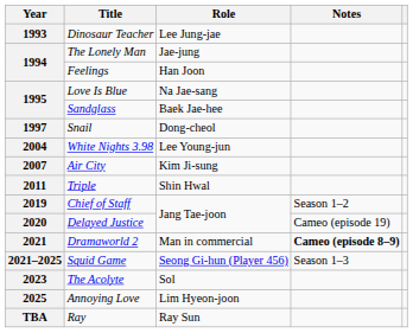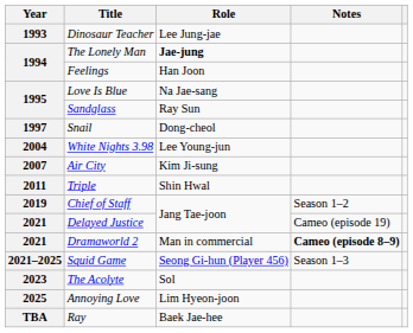 <table class="wikitable plainrowheaders sortable">
 <tr>
 <th scope="col">Year</th>
 <th scope="col">Title</th>
 <th scope="col">Role</th>
 <th scope="col">Notes</th>
 <th scope="col" class="unsortable"></th>
 </tr>
 <tr>
 <th scope="row">1993</th>
 <td><em>Dinosaur Teacher</em></td>
 <td>Lee Jung-jae</td>
 <td></td>
 <td style="text-align:center"></td>
 </tr>
 <tr>
 <th scope="row" rowspan="2">1994</th>
 <td><em>The Lonely Man</em></td>
-<td>Jae-jung</td>
+<td><strong>Jae-jung</strong></td>
 <td></td>
 <td style="text-align:center"></td>
 </tr>
 <tr>
 <td><em>Feelings</em></td>
 <td>Han Joon</td>
 <td></td>
 <td style="text-align:center"></td>
 </tr>
 <tr>
 <th scope="row" rowspan="2">1995</th>
 <td><em>Love Is Blue</em></td>
 <td>Na Jae-sang</td>
 <td></td>
 <td style="text-align:center"></td>
 </tr>
 <tr>
 <td><em><a href='#'>Sandglass</a></em></td>
-<td>Baek Jae-hee</td>
+<td>Ray Sun</td>
 <td></td>
 <td style="text-align:center"></td>
 </tr>
 <tr>
 <th scope="row">1997</th>
 <td><em>Snail</em></td>
 <td>Dong-cheol</td>
 <td></td>
 <td style="text-align:center"></td>
 </tr>
 <tr>
 <th scope="row">2004</th>
 <td><em><a href='#'>White Nights 3.98</a></em></td>
 <td>Lee Young-jun</td>
 <td></td>
 <td style="text-align:center"></td>
 </tr>
 <tr>
 <th scope="row">2007</th>
 <td><em><a href='#'>Air City</a></em></td>
 <td>Kim Ji-sung</td>
 <td></td>
 <td style="text-align:center"></td>
 </tr>
 <tr>
 <th scope="row">2011</th>
 <td><em><a href='#'>Triple</a></em></td>
 <td>Shin Hwal</td>
 <td></td>
 <td style="text-align:center"></td>
 </tr>
 <tr>
 <th scope="row">2019</th>
 <td><em><a href='#'>Chief of Staff</a></em></td>
 <td rowspan="2">Jang Tae-joon</td>
 <td>Season 1–2</td>
 <td style="text-align:center"></td>
 </tr>
 <tr>
-<th scope="row">2020</th>
+<th scope="row">2021</th>
 <td><em><a href='#'>Delayed Justice</a></em></td>
 <td>Cameo (episode 19)</td>
 <td style="text-align:center"></td>
 </tr>
 <tr>
 <th scope="row">2021</th>
 <td><em><a href='#'>Dramaworld 2</a></em></td>
 <td>Man in commercial</td>
 <td><strong>Cameo (episode 8–9)</strong></td>
 <td style="text-align:center"></td>
 </tr>
 <tr>
 <th scope="row">2021–2025</th>
 <td><em><a href='#'>Squid Game</a></em></td>
 <td><a href='#'>Seong Gi-hun (Player 456)</a></td>
 <td>Season 1–3</td>
 <td style="text-align:center"></td>
 </tr>
 <tr>
 <th scope="row">2023</th>
 <td><em><a href='#'>The Acolyte</a></em></td>
 <td>Sol</td>
 <td></td>
 <td style="text-align:center"></td>
 </tr>
 <tr>
 <th scope="row">2025</th>
 <td><em>Annoying Love</em></td>
 <td>Lim Hyeon-joon</td>
 <td></td>
 <td style="text-align:center"></td>
 </tr>
 <tr>
 <th scope="row">TBA</th>
 <td><em>Ray</em></td>
-<td>Ray Sun</td>
+<td>Baek Jae-hee</td>
 <td></td>
 <td style="text-align:center"></td>
 </tr>
 </table>
